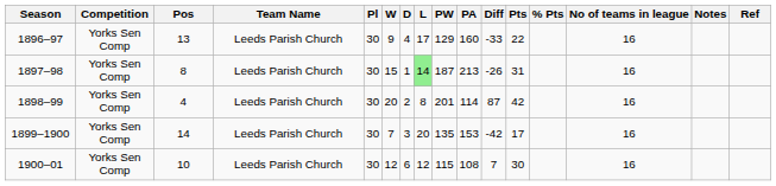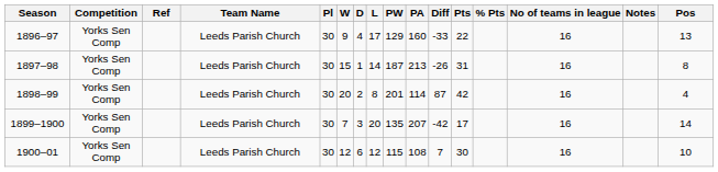 <table class="wikitable" style="text-align:center;">
 <tr>
 <th width=90 abbr="season">Season</th>
 <th width=100 abbr="Competition">Competition</th>
-<th width=75 abbr="Position">Pos</th>
+<th width=50 abbr="Ref">Ref</th>
 <th width=200 abbr="Club">Team Name</th>
 <th width 50 abbr="Pl">Pl</th>
 <th width 50 abbr="W">W</th>
 <th width 50 abbr="D">D</th>
 <th width 50 abbr="L">L</th>
 <th width 60 abbr="PF">PW</th>
 <th width 60 abbr="PA">PA</th>
 <th width 100 abbr="Diff">Diff</th>
 <th width 60 abbr="Pts">Pts</th>
 <th width 100 abbr="%">% Pts</th>
 <th width 100 abbr="No of Teams">No of teams in league</th>
 <th width=40 abbr="Notes">Notes</th>
-<th width=50 abbr="Ref">Ref</th>
+<th width=75 abbr="Position">Pos</th>
 </tr>
 <tr>
 <td>1896–97</td>
 <td>Yorks Sen Comp</td>
-<td>13</td>
+<td></td>
 <td>Leeds Parish Church</td>
 <td>30</td>
 <td>9</td>
 <td>4</td>
 <td>17</td>
 <td>129</td>
 <td>160</td>
 <td>-33</td>
 <td>22</td>
 <td></td>
 <td>16</td>
 <td></td>
-<td></td>
+<td>13</td>
 </tr>
 <tr>
 <td>1897–98</td>
 <td>Yorks Sen Comp</td>
-<td>8</td>
+<td></td>
 <td>Leeds Parish Church</td>
 <td>30</td>
 <td>15</td>
 <td>1</td>
-<td style="background: lightgreen;">14</td>
+<td>14</td>
 <td>187</td>
 <td>213</td>
 <td>-26</td>
 <td>31</td>
 <td></td>
 <td>16</td>
 <td></td>
-<td></td>
+<td>8</td>
 </tr>
 <tr>
 <td>1898–99</td>
 <td>Yorks Sen Comp</td>
-<td>4</td>
+<td></td>
 <td>Leeds Parish Church</td>
 <td>30</td>
 <td>20</td>
 <td>2</td>
 <td>8</td>
 <td>201</td>
 <td>114</td>
 <td>87</td>
 <td>42</td>
 <td></td>
 <td>16</td>
 <td></td>
-<td></td>
+<td>4</td>
 </tr>
 <tr>
 <td>1899–1900</td>
 <td>Yorks Sen Comp</td>
-<td>14</td>
+<td></td>
 <td>Leeds Parish Church</td>
 <td>30</td>
 <td>7</td>
 <td>3</td>
 <td>20</td>
 <td>135</td>
-<td>153</td>
+<td>207</td>
 <td>-42</td>
 <td>17</td>
 <td></td>
 <td>16</td>
 <td></td>
-<td></td>
+<td>14</td>
 </tr>
 <tr>
 <td>1900–01</td>
 <td>Yorks Sen Comp</td>
-<td>10</td>
+<td></td>
 <td>Leeds Parish Church</td>
 <td>30</td>
 <td>12</td>
 <td>6</td>
 <td>12</td>
 <td>115</td>
 <td>108</td>
 <td>7</td>
 <td>30</td>
 <td></td>
 <td>16</td>
 <td></td>
-<td></td>
+<td>10</td>
 </tr>
 </table>
